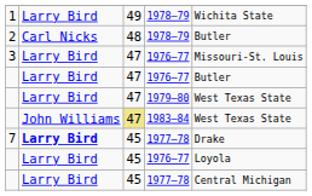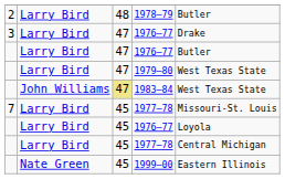 <table class="wikitable">
 <tr>
 </tr>
 <tr>
-<td>1</td>
+<td>2</td>
 <td><a href='#'>Larry Bird</a></td>
-<td>49</td>
-<td style="font-size:80%;"><a href='#'>1978–79</a></td>
-<td style="font-size:80%;">Wichita State</td>
-</tr>
-<tr>
-<td>2</td>
-<td><a href='#'>Carl Nicks</a></td>
 <td>48</td>
 <td style="font-size:80%;"><a href='#'>1978–79</a></td>
 <td style="font-size:80%;">Butler</td>
 </tr>
 <tr>
 <td>3</td>
 <td><a href='#'>Larry Bird</a></td>
 <td>47</td>
 <td style="font-size:80%;"><a href='#'>1976–77</a></td>
-<td style="font-size:80%;">Missouri-St. Louis</td>
+<td style="font-size:80%;">Drake</td>
 </tr>
 <tr>
 <td></td>
 <td><a href='#'>Larry Bird</a></td>
 <td>47</td>
 <td style="font-size:80%;"><a href='#'>1976–77</a></td>
 <td style="font-size:80%;">Butler</td>
 </tr>
 <tr>
 <td></td>
 <td><a href='#'>Larry Bird</a></td>
 <td>47</td>
 <td style="font-size:80%;"><a href='#'>1979–80</a></td>
 <td style="font-size:80%;">West Texas State</td>
 </tr>
 <tr>
 <td></td>
 <td><a href='#'>John Williams</a></td>
 <td style="background: khaki;">47</td>
 <td style="font-size:80%;"><a href='#'>1983–84</a></td>
 <td style="font-size:80%;">West Texas State</td>
 </tr>
 <tr>
 <td>7</td>
-<td><strong><a href='#'>Larry Bird</a></strong></td>
+<td><a href='#'>Larry Bird</a></td>
 <td>45</td>
 <td style="font-size:80%;"><a href='#'>1977–78</a></td>
-<td style="font-size:80%;">Drake</td>
+<td style="font-size:80%;">Missouri-St. Louis</td>
 </tr>
 <tr>
 <td></td>
 <td><a href='#'>Larry Bird</a></td>
 <td>45</td>
 <td style="font-size:80%;"><a href='#'>1976–77</a></td>
 <td style="font-size:80%;">Loyola</td>
 </tr>
 <tr>
 <td></td>
 <td><a href='#'>Larry Bird</a></td>
 <td>45</td>
 <td style="font-size:80%;"><a href='#'>1977–78</a></td>
 <td style="font-size:80%;">Central Michigan</td>
 </tr>
+<tr>
+<td></td>
+<td><a href='#'>Nate Green</a></td>
+<td>45</td>
+<td style="font-size:80%;"><a href='#'>1999–00</a></td>
+<td style="font-size:80%;">Eastern Illinois</td>
+</tr>
 </table>
